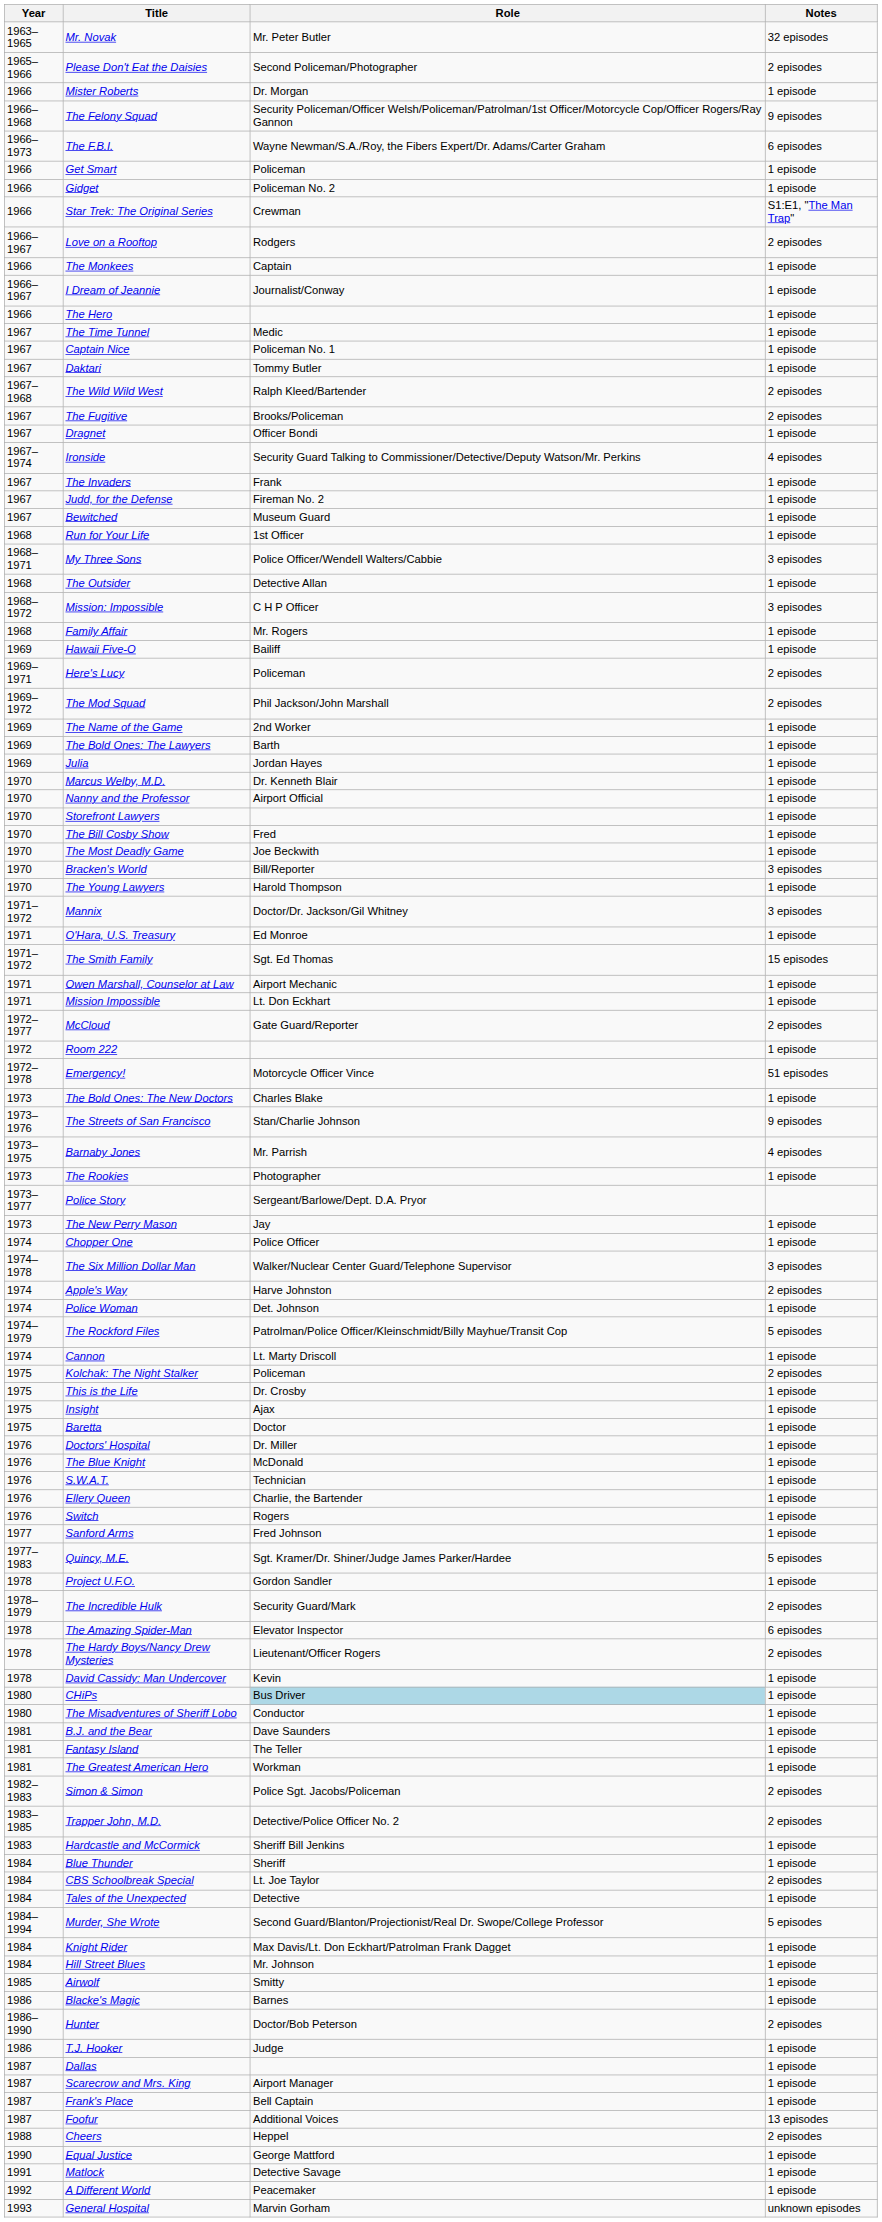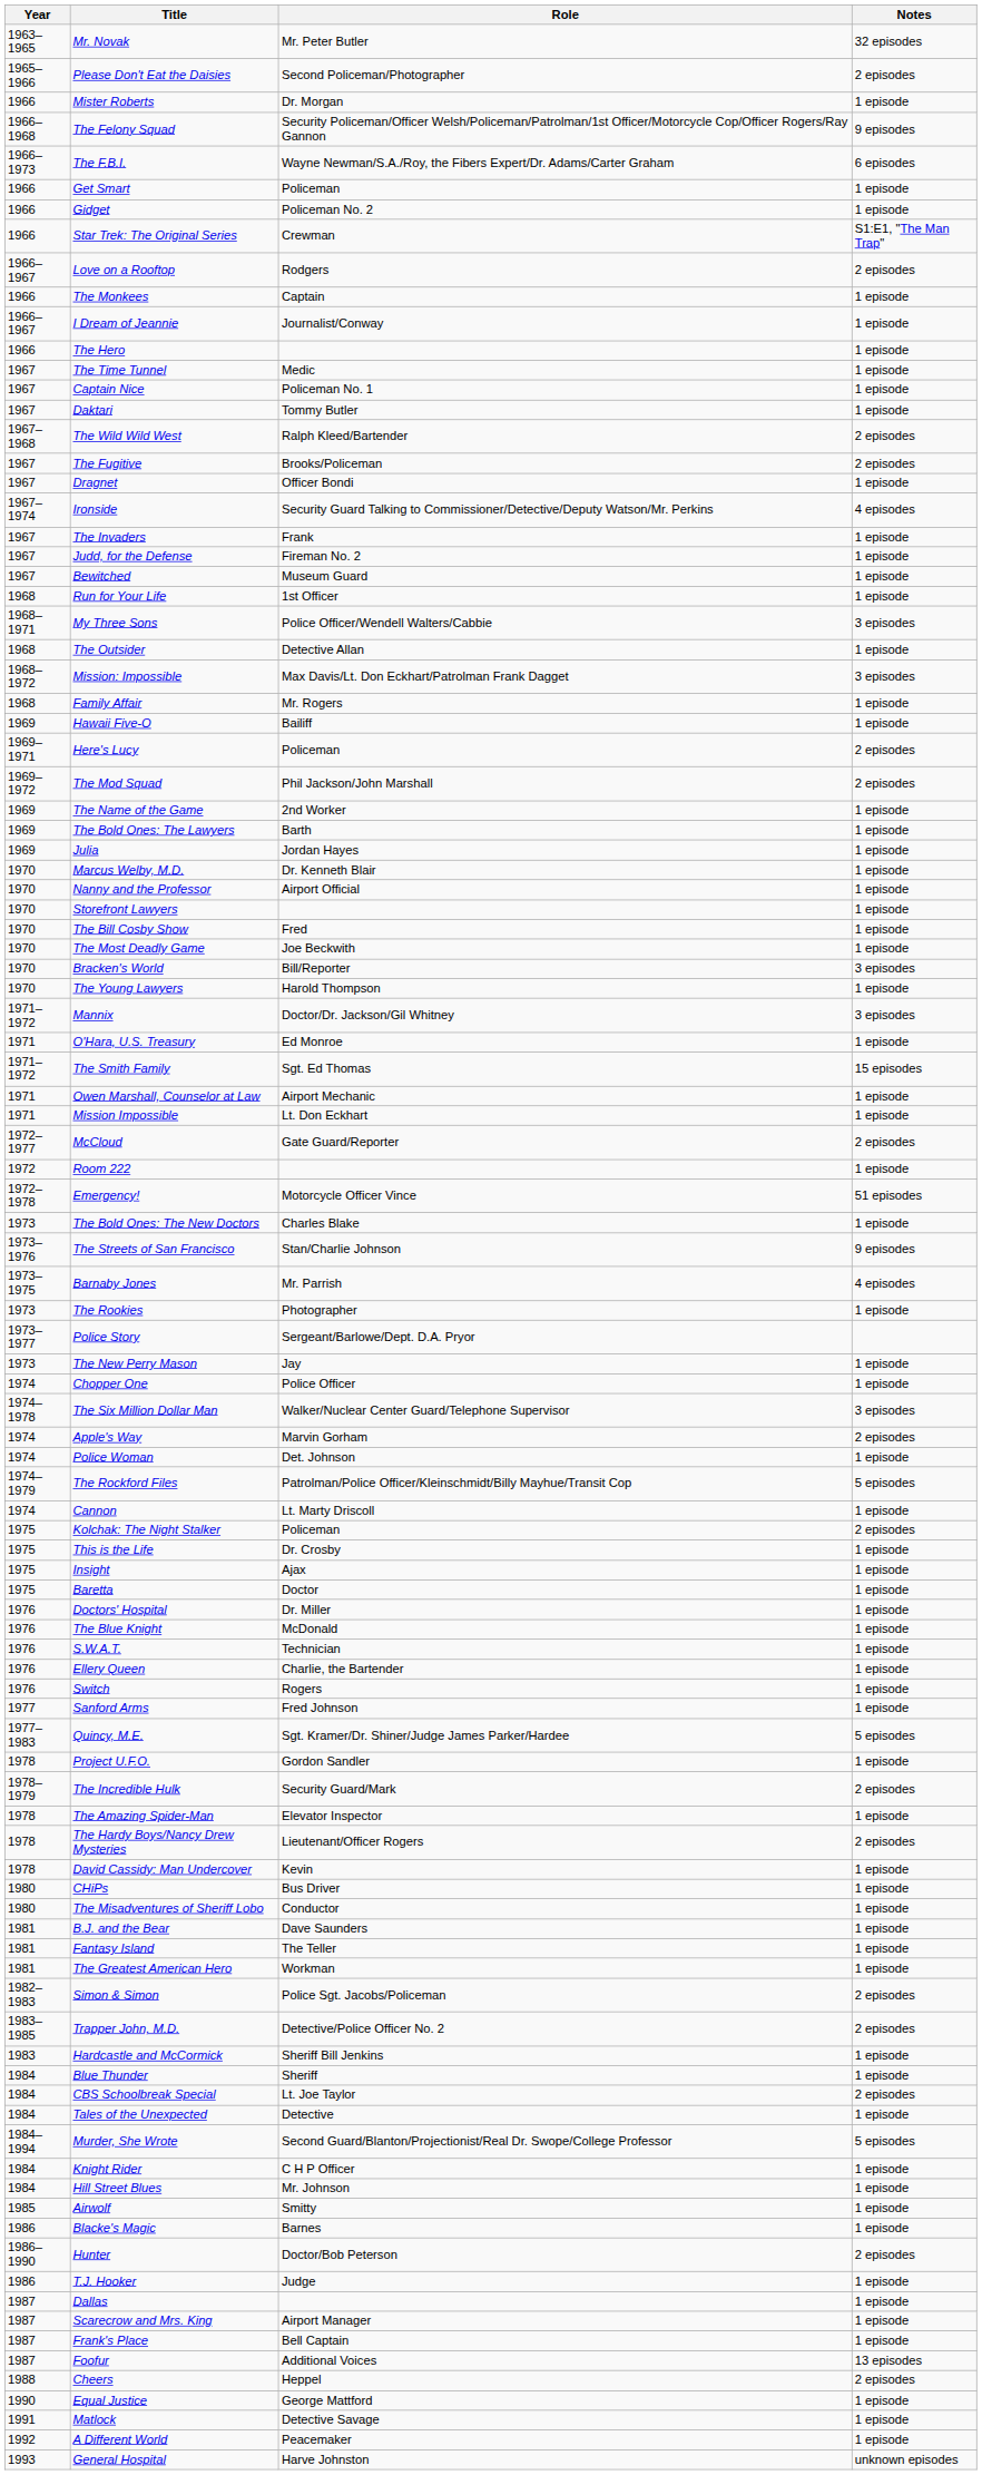 <table class="wikitable">
 <tr>
 <th>Year</th>
 <th>Title</th>
 <th>Role</th>
 <th>Notes</th>
 </tr>
 <tr>
 <td>1963–1965</td>
 <td><em><a href='#'>Mr. Novak</a></em></td>
 <td>Mr. Peter Butler</td>
 <td>32 episodes</td>
 </tr>
 <tr>
 <td>1965–1966</td>
 <td><em><a href='#'>Please Don't Eat the Daisies</a></em></td>
 <td>Second Policeman/Photographer</td>
 <td>2 episodes</td>
 </tr>
 <tr>
 <td>1966</td>
 <td><em><a href='#'>Mister Roberts</a></em></td>
 <td>Dr. Morgan</td>
 <td>1 episode</td>
 </tr>
 <tr>
 <td>1966–1968</td>
 <td><em><a href='#'>The Felony Squad</a></em></td>
 <td>Security Policeman/Officer Welsh/Policeman/Patrolman/1st Officer/Motorcycle Cop/Officer Rogers/Ray Gannon</td>
 <td>9 episodes</td>
 </tr>
 <tr>
 <td>1966–1973</td>
 <td><em><a href='#'>The F.B.I.</a></em></td>
 <td>Wayne Newman/S.A./Roy, the Fibers Expert/Dr. Adams/Carter Graham</td>
 <td>6 episodes</td>
 </tr>
 <tr>
 <td>1966</td>
 <td><em><a href='#'>Get Smart</a></em></td>
 <td>Policeman</td>
 <td>1 episode</td>
 </tr>
 <tr>
 <td>1966</td>
 <td><em><a href='#'>Gidget</a></em></td>
 <td>Policeman No. 2</td>
 <td>1 episode</td>
 </tr>
 <tr>
 <td>1966</td>
 <td><em><a href='#'>Star Trek: The Original Series</a></em></td>
 <td>Crewman</td>
 <td>S1:E1, "<a href='#'>The Man Trap</a>"</td>
 </tr>
 <tr>
 <td>1966–1967</td>
 <td><em><a href='#'>Love on a Rooftop</a></em></td>
 <td>Rodgers</td>
 <td>2 episodes</td>
 </tr>
 <tr>
 <td>1966</td>
 <td><em><a href='#'>The Monkees</a></em></td>
 <td>Captain</td>
 <td>1 episode</td>
 </tr>
 <tr>
 <td>1966–1967</td>
 <td><em><a href='#'>I Dream of Jeannie</a></em></td>
 <td>Journalist/Conway</td>
 <td>1 episode</td>
 </tr>
 <tr>
 <td>1966</td>
 <td><em><a href='#'>The Hero</a></em></td>
 <td></td>
 <td>1 episode</td>
 </tr>
 <tr>
 <td>1967</td>
 <td><em><a href='#'>The Time Tunnel</a></em></td>
 <td>Medic</td>
 <td>1 episode</td>
 </tr>
 <tr>
 <td>1967</td>
 <td><em><a href='#'>Captain Nice</a></em></td>
 <td>Policeman No. 1</td>
 <td>1 episode</td>
 </tr>
 <tr>
 <td>1967</td>
 <td><em><a href='#'>Daktari</a></em></td>
 <td>Tommy Butler</td>
 <td>1 episode</td>
 </tr>
 <tr>
 <td>1967–1968</td>
 <td><em><a href='#'>The Wild Wild West</a></em></td>
 <td>Ralph Kleed/Bartender</td>
 <td>2 episodes</td>
 </tr>
 <tr>
 <td>1967</td>
 <td><em><a href='#'>The Fugitive</a></em></td>
 <td>Brooks/Policeman</td>
 <td>2 episodes</td>
 </tr>
 <tr>
 <td>1967</td>
 <td><em><a href='#'>Dragnet</a></em></td>
 <td>Officer Bondi</td>
 <td>1 episode</td>
 </tr>
 <tr>
 <td>1967–1974</td>
 <td><em><a href='#'>Ironside</a></em></td>
 <td>Security Guard Talking to Commissioner/Detective/Deputy Watson/Mr. Perkins</td>
 <td>4 episodes</td>
 </tr>
 <tr>
 <td>1967</td>
 <td><em><a href='#'>The Invaders</a></em></td>
 <td>Frank</td>
 <td>1 episode</td>
 </tr>
 <tr>
 <td>1967</td>
 <td><em><a href='#'>Judd, for the Defense</a></em></td>
 <td>Fireman No. 2</td>
 <td>1 episode</td>
 </tr>
 <tr>
 <td>1967</td>
 <td><em><a href='#'>Bewitched</a></em></td>
 <td>Museum Guard</td>
 <td>1 episode</td>
 </tr>
 <tr>
 <td>1968</td>
 <td><em><a href='#'>Run for Your Life</a></em></td>
 <td>1st Officer</td>
 <td>1 episode</td>
 </tr>
 <tr>
 <td>1968–1971</td>
 <td><em><a href='#'>My Three Sons</a></em></td>
 <td>Police Officer/Wendell Walters/Cabbie</td>
 <td>3 episodes</td>
 </tr>
 <tr>
 <td>1968</td>
 <td><em><a href='#'>The Outsider</a></em></td>
 <td>Detective Allan</td>
 <td>1 episode</td>
 </tr>
 <tr>
 <td>1968–1972</td>
 <td><em><a href='#'>Mission: Impossible</a></em></td>
-<td>C H P Officer</td>
+<td>Max Davis/Lt. Don Eckhart/Patrolman Frank Dagget</td>
 <td>3 episodes</td>
 </tr>
 <tr>
 <td>1968</td>
 <td><em><a href='#'>Family Affair</a></em></td>
 <td>Mr. Rogers</td>
 <td>1 episode</td>
 </tr>
 <tr>
 <td>1969</td>
 <td><em><a href='#'>Hawaii Five-O</a></em></td>
 <td>Bailiff</td>
 <td>1 episode</td>
 </tr>
 <tr>
 <td>1969–1971</td>
 <td><em><a href='#'>Here's Lucy</a></em></td>
 <td>Policeman</td>
 <td>2 episodes</td>
 </tr>
 <tr>
 <td>1969–1972</td>
 <td><em><a href='#'>The Mod Squad</a></em></td>
 <td>Phil Jackson/John Marshall</td>
 <td>2 episodes</td>
 </tr>
 <tr>
 <td>1969</td>
 <td><em><a href='#'>The Name of the Game</a></em></td>
 <td>2nd Worker</td>
 <td>1 episode</td>
 </tr>
 <tr>
 <td>1969</td>
 <td><em><a href='#'>The Bold Ones: The Lawyers</a></em></td>
 <td>Barth</td>
 <td>1 episode</td>
 </tr>
 <tr>
 <td>1969</td>
 <td><em><a href='#'>Julia</a></em></td>
 <td>Jordan Hayes</td>
 <td>1 episode</td>
 </tr>
 <tr>
 <td>1970</td>
 <td><em><a href='#'>Marcus Welby, M.D.</a></em></td>
 <td>Dr. Kenneth Blair</td>
 <td>1 episode</td>
 </tr>
 <tr>
 <td>1970</td>
 <td><em><a href='#'>Nanny and the Professor</a></em></td>
 <td>Airport Official</td>
 <td>1 episode</td>
 </tr>
 <tr>
 <td>1970</td>
 <td><em><a href='#'>Storefront Lawyers</a></em></td>
 <td></td>
 <td>1 episode</td>
 </tr>
 <tr>
 <td>1970</td>
 <td><em><a href='#'>The Bill Cosby Show</a></em></td>
 <td>Fred</td>
 <td>1 episode</td>
 </tr>
 <tr>
 <td>1970</td>
 <td><em><a href='#'>The Most Deadly Game</a></em></td>
 <td>Joe Beckwith</td>
 <td>1 episode</td>
 </tr>
 <tr>
 <td>1970</td>
 <td><em><a href='#'>Bracken's World</a></em></td>
 <td>Bill/Reporter</td>
 <td>3 episodes</td>
 </tr>
 <tr>
 <td>1970</td>
 <td><em><a href='#'>The Young Lawyers</a></em></td>
 <td>Harold Thompson</td>
 <td>1 episode</td>
 </tr>
 <tr>
 <td>1971–1972</td>
 <td><em><a href='#'>Mannix</a></em></td>
 <td>Doctor/Dr. Jackson/Gil Whitney</td>
 <td>3 episodes</td>
 </tr>
 <tr>
 <td>1971</td>
 <td><em><a href='#'>O'Hara, U.S. Treasury</a></em></td>
 <td>Ed Monroe</td>
 <td>1 episode</td>
 </tr>
 <tr>
 <td>1971–1972</td>
 <td><em><a href='#'>The Smith Family</a></em></td>
 <td>Sgt. Ed Thomas</td>
 <td>15 episodes</td>
 </tr>
 <tr>
 <td>1971</td>
 <td><em><a href='#'>Owen Marshall, Counselor at Law</a></em></td>
 <td>Airport Mechanic</td>
 <td>1 episode</td>
 </tr>
 <tr>
 <td>1971</td>
 <td><em><a href='#'>Mission Impossible</a></em></td>
 <td>Lt. Don Eckhart</td>
 <td>1 episode</td>
 </tr>
 <tr>
 <td>1972–1977</td>
 <td><em><a href='#'>McCloud</a></em></td>
 <td>Gate Guard/Reporter</td>
 <td>2 episodes</td>
 </tr>
 <tr>
 <td>1972</td>
 <td><em><a href='#'>Room 222</a></em></td>
 <td></td>
 <td>1 episode</td>
 </tr>
 <tr>
 <td>1972–1978</td>
 <td><em><a href='#'>Emergency!</a></em></td>
 <td>Motorcycle Officer Vince</td>
 <td>51 episodes</td>
 </tr>
 <tr>
 <td>1973</td>
 <td><em><a href='#'>The Bold Ones: The New Doctors</a></em></td>
 <td>Charles Blake</td>
 <td>1 episode</td>
 </tr>
 <tr>
 <td>1973–1976</td>
 <td><em><a href='#'>The Streets of San Francisco</a></em></td>
 <td>Stan/Charlie Johnson</td>
 <td>9 episodes</td>
 </tr>
 <tr>
 <td>1973–1975</td>
 <td><em><a href='#'>Barnaby Jones</a></em></td>
 <td>Mr. Parrish</td>
 <td>4 episodes</td>
 </tr>
 <tr>
 <td>1973</td>
 <td><em><a href='#'>The Rookies</a></em></td>
 <td>Photographer</td>
 <td>1 episode</td>
 </tr>
 <tr>
 <td>1973–1977</td>
 <td><em><a href='#'>Police Story</a></em></td>
 <td>Sergeant/Barlowe/Dept. D.A. Pryor</td>
 </tr>
 <tr>
 <td>1973</td>
 <td><em><a href='#'>The New Perry Mason</a></em></td>
 <td>Jay</td>
 <td>1 episode</td>
 </tr>
 <tr>
 <td>1974</td>
 <td><em><a href='#'>Chopper One</a></em></td>
 <td>Police Officer</td>
 <td>1 episode</td>
 </tr>
 <tr>
 <td>1974–1978</td>
 <td><em><a href='#'>The Six Million Dollar Man</a></em></td>
 <td>Walker/Nuclear Center Guard/Telephone Supervisor</td>
 <td>3 episodes</td>
 </tr>
 <tr>
 <td>1974</td>
 <td><em><a href='#'>Apple's Way</a></em></td>
-<td>Harve Johnston</td>
+<td>Marvin Gorham</td>
 <td>2 episodes</td>
 </tr>
 <tr>
 <td>1974</td>
 <td><em><a href='#'>Police Woman</a></em></td>
 <td>Det. Johnson</td>
 <td>1 episode</td>
 </tr>
 <tr>
 <td>1974–1979</td>
 <td><em><a href='#'>The Rockford Files</a></em></td>
 <td>Patrolman/Police Officer/Kleinschmidt/Billy Mayhue/Transit Cop</td>
 <td>5 episodes</td>
 </tr>
 <tr>
 <td>1974</td>
 <td><em><a href='#'>Cannon</a></em></td>
 <td>Lt. Marty Driscoll</td>
 <td>1 episode</td>
 </tr>
 <tr>
 <td>1975</td>
 <td><em><a href='#'>Kolchak: The Night Stalker</a></em></td>
 <td>Policeman</td>
 <td>2 episodes</td>
 </tr>
 <tr>
 <td>1975</td>
 <td><em><a href='#'>This is the Life</a></em></td>
 <td>Dr. Crosby</td>
 <td>1 episode</td>
 </tr>
 <tr>
 <td>1975</td>
 <td><em><a href='#'>Insight</a></em></td>
 <td>Ajax</td>
 <td>1 episode</td>
 </tr>
 <tr>
 <td>1975</td>
 <td><em><a href='#'>Baretta</a></em></td>
 <td>Doctor</td>
 <td>1 episode</td>
 </tr>
 <tr>
 <td>1976</td>
 <td><em><a href='#'>Doctors' Hospital</a></em></td>
 <td>Dr. Miller</td>
 <td>1 episode</td>
 </tr>
 <tr>
 <td>1976</td>
 <td><em><a href='#'>The Blue Knight</a></em></td>
 <td>McDonald</td>
 <td>1 episode</td>
 </tr>
 <tr>
 <td>1976</td>
 <td><em><a href='#'>S.W.A.T.</a></em></td>
 <td>Technician</td>
 <td>1 episode</td>
 </tr>
 <tr>
 <td>1976</td>
 <td><em><a href='#'>Ellery Queen</a></em></td>
 <td>Charlie, the Bartender</td>
 <td>1 episode</td>
 </tr>
 <tr>
 <td>1976</td>
 <td><em><a href='#'>Switch</a></em></td>
 <td>Rogers</td>
 <td>1 episode</td>
 </tr>
 <tr>
 <td>1977</td>
 <td><em><a href='#'>Sanford Arms</a></em></td>
 <td>Fred Johnson</td>
 <td>1 episode</td>
 </tr>
 <tr>
 <td>1977–1983</td>
 <td><em><a href='#'>Quincy, M.E.</a></em></td>
 <td>Sgt. Kramer/Dr. Shiner/Judge James Parker/Hardee</td>
 <td>5 episodes</td>
 </tr>
 <tr>
 <td>1978</td>
 <td><em><a href='#'>Project U.F.O.</a></em></td>
 <td>Gordon Sandler</td>
 <td>1 episode</td>
 </tr>
 <tr>
 <td>1978–1979</td>
 <td><em><a href='#'>The Incredible Hulk</a></em></td>
 <td>Security Guard/Mark</td>
 <td>2 episodes</td>
 </tr>
 <tr>
 <td>1978</td>
 <td><em><a href='#'>The Amazing Spider-Man</a></em></td>
 <td>Elevator Inspector</td>
-<td>6 episodes</td>
+<td>1 episode</td>
 </tr>
 <tr>
 <td>1978</td>
 <td><em><a href='#'>The Hardy Boys/Nancy Drew Mysteries</a></em></td>
 <td>Lieutenant/Officer Rogers</td>
 <td>2 episodes</td>
 </tr>
 <tr>
 <td>1978</td>
 <td><em><a href='#'>David Cassidy: Man Undercover</a></em></td>
 <td>Kevin</td>
 <td>1 episode</td>
 </tr>
 <tr>
 <td>1980</td>
 <td><em><a href='#'>CHiPs</a></em></td>
-<td style="background: lightblue;">Bus Driver</td>
+<td>Bus Driver</td>
 <td>1 episode</td>
 </tr>
 <tr>
 <td>1980</td>
 <td><em><a href='#'>The Misadventures of Sheriff Lobo</a></em></td>
 <td>Conductor</td>
 <td>1 episode</td>
 </tr>
 <tr>
 <td>1981</td>
 <td><em><a href='#'>B.J. and the Bear</a></em></td>
 <td>Dave Saunders</td>
 <td>1 episode</td>
 </tr>
 <tr>
 <td>1981</td>
 <td><em><a href='#'>Fantasy Island</a></em></td>
 <td>The Teller</td>
 <td>1 episode</td>
 </tr>
 <tr>
 <td>1981</td>
 <td><em><a href='#'>The Greatest American Hero</a></em></td>
 <td>Workman</td>
 <td>1 episode</td>
 </tr>
 <tr>
 <td>1982–1983</td>
 <td><em><a href='#'>Simon & Simon</a></em></td>
 <td>Police Sgt. Jacobs/Policeman</td>
 <td>2 episodes</td>
 </tr>
 <tr>
 <td>1983–1985</td>
 <td><em><a href='#'>Trapper John, M.D.</a></em></td>
 <td>Detective/Police Officer No. 2</td>
 <td>2 episodes</td>
 </tr>
 <tr>
 <td>1983</td>
 <td><em><a href='#'>Hardcastle and McCormick</a></em></td>
 <td>Sheriff Bill Jenkins</td>
 <td>1 episode</td>
 </tr>
 <tr>
 <td>1984</td>
 <td><em><a href='#'>Blue Thunder</a></em></td>
 <td>Sheriff</td>
 <td>1 episode</td>
 </tr>
 <tr>
 <td>1984</td>
 <td><em><a href='#'>CBS Schoolbreak Special</a></em></td>
 <td>Lt. Joe Taylor</td>
 <td>2 episodes</td>
 </tr>
 <tr>
 <td>1984</td>
 <td><em><a href='#'>Tales of the Unexpected</a></em></td>
 <td>Detective</td>
 <td>1 episode</td>
 </tr>
 <tr>
 <td>1984–1994</td>
 <td><em><a href='#'>Murder, She Wrote</a></em></td>
 <td>Second Guard/Blanton/Projectionist/Real Dr. Swope/College Professor</td>
 <td>5 episodes</td>
 </tr>
 <tr>
 <td>1984</td>
 <td><em><a href='#'>Knight Rider</a></em></td>
-<td>Max Davis/Lt. Don Eckhart/Patrolman Frank Dagget</td>
+<td>C H P Officer</td>
 <td>1 episode</td>
 </tr>
 <tr>
 <td>1984</td>
 <td><em><a href='#'>Hill Street Blues</a></em></td>
 <td>Mr. Johnson</td>
 <td>1 episode</td>
 </tr>
 <tr>
 <td>1985</td>
 <td><em><a href='#'>Airwolf</a></em></td>
 <td>Smitty</td>
 <td>1 episode</td>
 </tr>
 <tr>
 <td>1986</td>
 <td><em><a href='#'>Blacke's Magic</a></em></td>
 <td>Barnes</td>
 <td>1 episode</td>
 </tr>
 <tr>
 <td>1986–1990</td>
 <td><em><a href='#'>Hunter</a></em></td>
 <td>Doctor/Bob Peterson</td>
 <td>2 episodes</td>
 </tr>
 <tr>
 <td>1986</td>
 <td><em><a href='#'>T.J. Hooker</a></em></td>
 <td>Judge</td>
 <td>1 episode</td>
 </tr>
 <tr>
 <td>1987</td>
 <td><em><a href='#'>Dallas</a></em></td>
 <td></td>
 <td>1 episode</td>
 </tr>
 <tr>
 <td>1987</td>
 <td><em><a href='#'>Scarecrow and Mrs. King</a></em></td>
 <td>Airport Manager</td>
 <td>1 episode</td>
 </tr>
 <tr>
 <td>1987</td>
 <td><em><a href='#'>Frank's Place</a></em></td>
 <td>Bell Captain</td>
 <td>1 episode</td>
 </tr>
 <tr>
 <td>1987</td>
 <td><em><a href='#'>Foofur</a></em></td>
 <td>Additional Voices</td>
 <td>13 episodes</td>
 </tr>
 <tr>
 <td>1988</td>
 <td><em><a href='#'>Cheers</a></em></td>
 <td>Heppel</td>
 <td>2 episodes</td>
 </tr>
 <tr>
 <td>1990</td>
 <td><em><a href='#'>Equal Justice</a></em></td>
 <td>George Mattford</td>
 <td>1 episode</td>
 </tr>
 <tr>
 <td>1991</td>
 <td><em><a href='#'>Matlock</a></em></td>
 <td>Detective Savage</td>
 <td>1 episode</td>
 </tr>
 <tr>
 <td>1992</td>
 <td><em><a href='#'>A Different World</a></em></td>
 <td>Peacemaker</td>
 <td>1 episode</td>
 </tr>
 <tr>
 <td>1993</td>
 <td><em><a href='#'>General Hospital</a></em></td>
-<td>Marvin Gorham</td>
+<td>Harve Johnston</td>
 <td>unknown episodes</td>
 </tr>
 </table>
